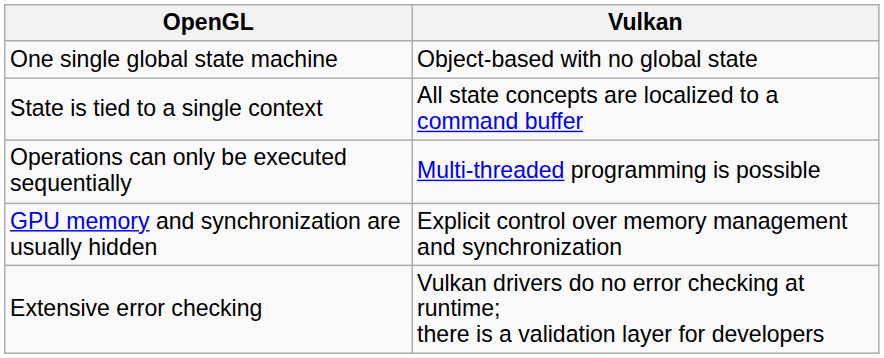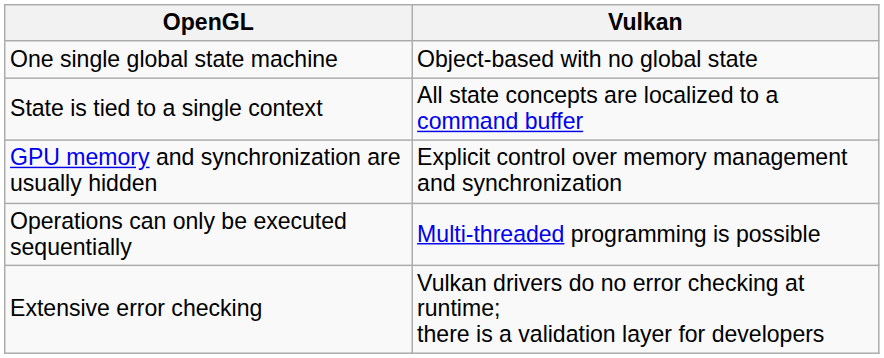 <table class="wikitable" style=" style="font-size:80%; text-align: left">
 <tr>
 <th>OpenGL</th>
 <th>Vulkan</th>
 </tr>
 <tr>
 <td>One single global state machine</td>
 <td>Object-based with no global state</td>
 </tr>
 <tr>
 <td>State is tied to a single context</td>
 <td>All state concepts are localized to a <a href='#'>command buffer</a></td>
 </tr>
 <tr>
+<td><a href='#'>GPU memory</a> and synchronization are usually hidden</td>
+<td>Explicit control over memory management and synchronization</td>
+</tr>
+<tr>
 <td>Operations can only be executed sequentially</td>
 <td><a href='#'>Multi-threaded</a> programming is possible</td>
-</tr>
-<tr>
-<td><a href='#'>GPU memory</a> and synchronization are usually hidden</td>
-<td>Explicit control over memory management and synchronization</td>
 </tr>
 <tr>
 <td>Extensive error checking</td>
 <td>Vulkan drivers do no error checking at runtime;<br>there is a validation layer for developers</td>
 </tr>
 </table>
